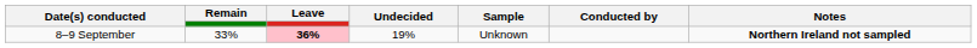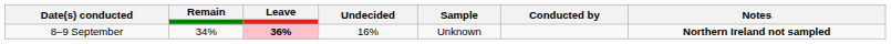 <table class="wikitable sortable collapsible" style="text-align:center; font-size:95%; line-height:14px; width:100%">
 <tr>
 <th rowspan="2">Date(s) conducted</th>
 <th>Remain</th>
 <th>Leave</th>
 <th rowspan="2">Undecided</th>
 <th rowspan="2">Sample</th>
 <th rowspan="2">Conducted by</th>
 <th rowspan="2">Notes</th>
 </tr>
 <tr>
 <th style="background:green; color:white; width:100px"></th>
 <th style="background:#dc241f; color:white; width:100px"></th>
 </tr>
 <tr>
 <td>8–9 September</td>
-<td>33%</td>
+<td>34%</td>
 <td style="background:pink"><strong>36%</strong></td>
-<td>19%</td>
+<td>16%</td>
 <td>Unknown</td>
 <td></td>
 <td><strong>Northern Ireland not sampled</strong></td>
 </tr>
 </table>
